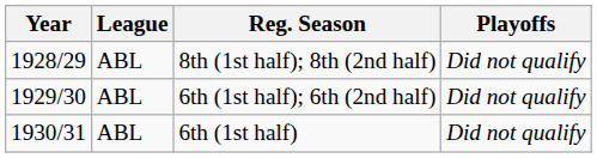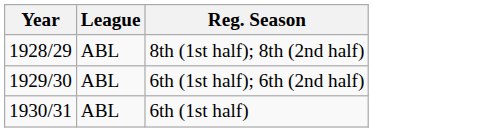 <table class="wikitable">
 <tr>
 <th>Year</th>
 <th>League</th>
 <th>Reg. Season</th>
-<th>Playoffs</th>
 </tr>
 <tr>
 <td>1928/29</td>
 <td>ABL</td>
 <td>8th (1st half); 8th (2nd half)</td>
-<td><em>Did not qualify</em></td>
 </tr>
 <tr>
 <td>1929/30</td>
 <td>ABL</td>
 <td>6th (1st half); 6th (2nd half)</td>
-<td><em>Did not qualify</em></td>
 </tr>
 <tr>
 <td>1930/31</td>
 <td>ABL</td>
 <td>6th (1st half)</td>
-<td><em>Did not qualify</em></td>
 </tr>
 </table>
